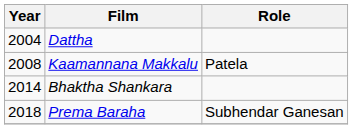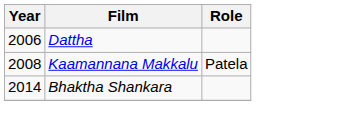 <table class="wikitable sortable">
 <tr>
 <th>Year</th>
 <th>Film</th>
 <th>Role</th>
 </tr>
 <tr>
-<td>2004</td>
+<td>2006</td>
 <td><em><a href='#'>Dattha</a></em></td>
 <td></td>
 </tr>
 <tr>
 <td>2008</td>
 <td><em><a href='#'>Kaamannana Makkalu</a></em></td>
 <td>Patela</td>
 </tr>
 <tr>
 <td>2014</td>
 <td><em>Bhaktha Shankara</em></td>
 <td></td>
 </tr>
 <tr>
-<td>2018</td>
-<td><em><a href='#'>Prema Baraha</a></em></td>
-<td>Subhendar Ganesan</td>
-</tr>
-<tr>
 </tr>
 </table>
